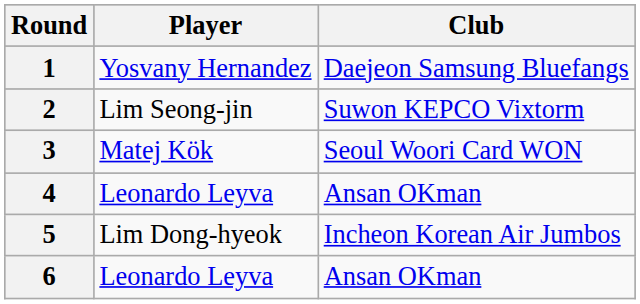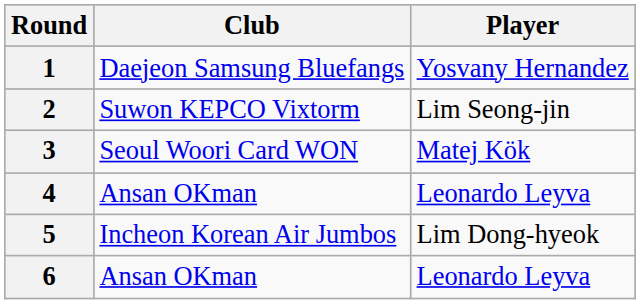 <table class=wikitable>
 <tr>
 <th>Round</th>
+<th>Club</th>
 <th>Player</th>
-<th>Club</th>
 </tr>
 <tr>
 <th>1</th>
+<td><a href='#'>Daejeon Samsung Bluefangs</a></td>
 <td> <a href='#'>Yosvany Hernandez</a></td>
-<td><a href='#'>Daejeon Samsung Bluefangs</a></td>
 </tr>
 <tr>
 <th>2</th>
+<td><a href='#'>Suwon KEPCO Vixtorm</a></td>
 <td> Lim Seong-jin</td>
-<td><a href='#'>Suwon KEPCO Vixtorm</a></td>
 </tr>
 <tr>
 <th>3</th>
+<td><a href='#'>Seoul Woori Card WON</a></td>
 <td> <a href='#'>Matej Kök</a></td>
-<td><a href='#'>Seoul Woori Card WON</a></td>
 </tr>
 <tr>
 <th>4</th>
+<td><a href='#'>Ansan OKman</a></td>
 <td> <a href='#'>Leonardo Leyva</a></td>
-<td><a href='#'>Ansan OKman</a></td>
 </tr>
 <tr>
 <th>5</th>
+<td><a href='#'>Incheon Korean Air Jumbos</a></td>
 <td> Lim Dong-hyeok</td>
-<td><a href='#'>Incheon Korean Air Jumbos</a></td>
 </tr>
 <tr>
 <th>6</th>
+<td><a href='#'>Ansan OKman</a></td>
 <td> <a href='#'>Leonardo Leyva</a></td>
-<td><a href='#'>Ansan OKman</a></td>
 </tr>
 </table>
